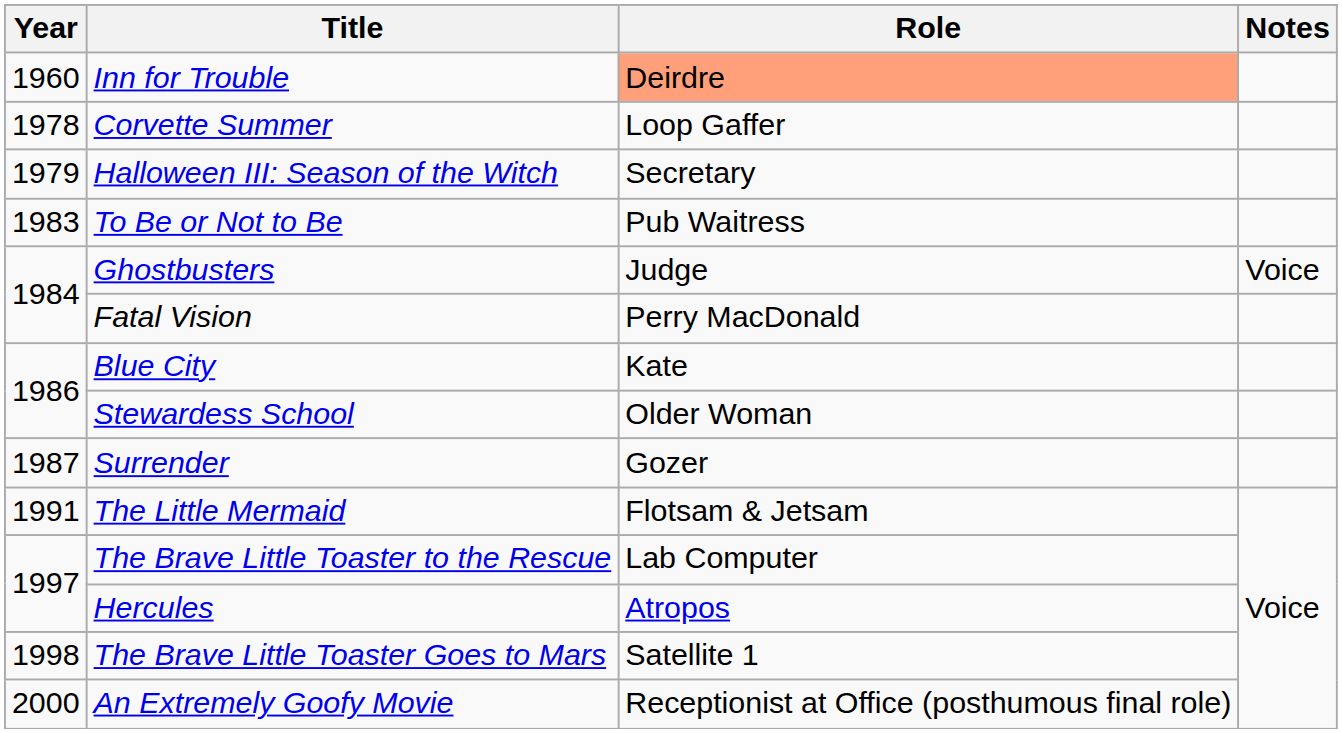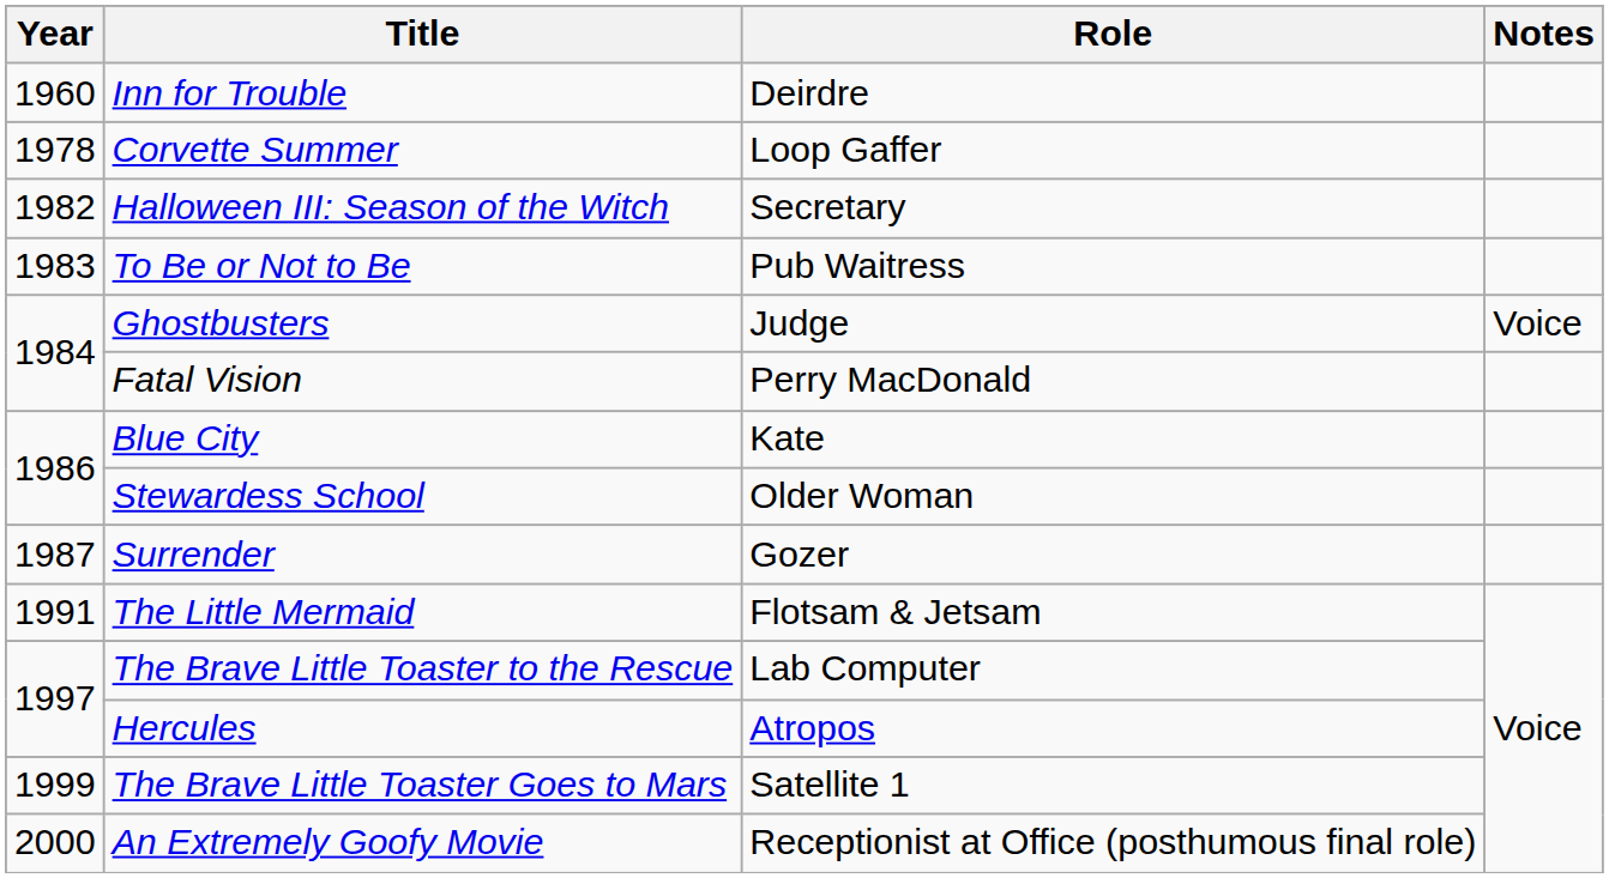 <table class="wikitable sortable">
 <tr>
 <th>Year</th>
 <th>Title</th>
 <th>Role</th>
 <th>Notes</th>
 </tr>
 <tr 1957 Hancocks Half Hour There's an airfield at the bottom of my garden>
 <td>1960</td>
 <td><em><a href='#'>Inn for Trouble</a></em></td>
-<td style="background: lightsalmon;">Deirdre</td>
+<td>Deirdre</td>
 <td></td>
 </tr>
 <tr>
 <td>1978</td>
 <td><em><a href='#'>Corvette Summer</a></em></td>
 <td>Loop Gaffer</td>
 <td></td>
 </tr>
 <tr>
-<td>1979</td>
+<td>1982</td>
 <td><em><a href='#'>Halloween III: Season of the Witch</a></em></td>
 <td>Secretary</td>
 <td></td>
 </tr>
 <tr>
 <td>1983</td>
 <td><em><a href='#'>To Be or Not to Be</a></em></td>
 <td>Pub Waitress</td>
 <td></td>
 </tr>
 <tr>
 <td rowspan="2">1984</td>
 <td><em><a href='#'>Ghostbusters</a></em></td>
 <td>Judge</td>
 <td>Voice</td>
 </tr>
 <tr>
 <td><em>Fatal Vision</em></td>
 <td>Perry MacDonald</td>
 <td></td>
 </tr>
 <tr>
 <td rowspan="2">1986</td>
 <td><em><a href='#'>Blue City</a></em></td>
 <td>Kate</td>
 <td></td>
 </tr>
 <tr>
 <td><em><a href='#'>Stewardess School</a></em></td>
 <td>Older Woman</td>
 <td></td>
 </tr>
 <tr>
 <td>1987</td>
 <td><em><a href='#'>Surrender</a></em></td>
 <td>Gozer</td>
 <td></td>
 </tr>
 <tr>
 <td>1991</td>
 <td><em><a href='#'>The Little Mermaid</a></em></td>
 <td>Flotsam & Jetsam</td>
 <td rowspan="5">Voice</td>
 </tr>
 <tr>
 <td rowspan="2">1997</td>
 <td><em><a href='#'>The Brave Little Toaster to the Rescue</a></em></td>
 <td>Lab Computer</td>
 </tr>
 <tr>
 <td><em><a href='#'>Hercules</a></em></td>
 <td><a href='#'>Atropos</a></td>
 </tr>
 <tr>
-<td>1998</td>
+<td>1999</td>
 <td><em><a href='#'>The Brave Little Toaster Goes to Mars</a></em></td>
 <td>Satellite 1</td>
 </tr>
 <tr>
 <td>2000</td>
 <td><em><a href='#'>An Extremely Goofy Movie</a></em></td>
 <td>Receptionist at Office (posthumous final role)</td>
 </tr>
 </table>
